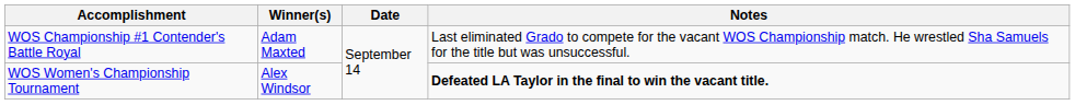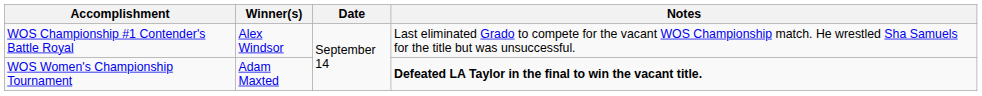 <table class="wikitable" style="width:100%;">
 <tr>
 <th>Accomplishment</th>
 <th>Winner(s)</th>
 <th>Date</th>
 <th>Notes</th>
 </tr>
 <tr>
 <td><a href='#'>WOS Championship #1 Contender's Battle Royal</a></td>
-<td><a href='#'>Adam Maxted</a></td>
+<td><a href='#'>Alex Windsor</a></td>
 <td rowspan=2>September 14</td>
 <td>Last eliminated <a href='#'>Grado</a> to compete for the vacant <a href='#'>WOS Championship</a> match. He wrestled <a href='#'>Sha Samuels</a> for the title but was unsuccessful.</td>
 </tr>
 <tr>
 <td><a href='#'>WOS Women's Championship Tournament</a></td>
-<td><a href='#'>Alex Windsor</a></td>
+<td><a href='#'>Adam Maxted</a></td>
 <td><strong>Defeated LA Taylor in the final to win the vacant title.</strong></td>
 </tr>
 </table>
